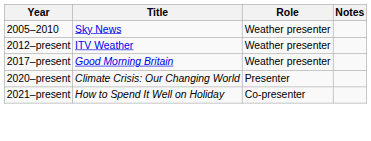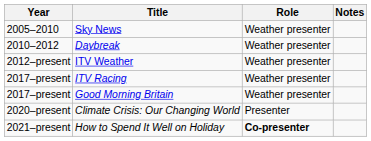 <table class="wikitable sortable">
 <tr>
 <th>Year</th>
 <th>Title</th>
 <th>Role</th>
 <th class="unsortable">Notes</th>
 </tr>
 <tr>
 <td>2005–2010</td>
 <td><a href='#'>Sky News</a></td>
 <td>Weather presenter</td>
 <td></td>
 </tr>
 <tr>
+<td>2010–2012</td>
+<td><em><a href='#'>Daybreak</a></em></td>
+<td>Weather presenter</td>
+<td></td>
+</tr>
+<tr>
 <td>2012–present</td>
 <td><a href='#'>ITV Weather</a></td>
+<td>Weather presenter</td>
+<td></td>
+</tr>
+<tr>
+<td>2017–present</td>
+<td><em><a href='#'>ITV Racing</a></em></td>
 <td>Weather presenter</td>
 <td></td>
 </tr>
 <tr>
 <td>2017–present</td>
 <td><em><a href='#'>Good Morning Britain</a></em></td>
 <td>Weather presenter</td>
 <td></td>
 </tr>
 <tr>
 <td>2020–present</td>
 <td><em>Climate Crisis: Our Changing World</em></td>
 <td>Presenter</td>
 <td></td>
 </tr>
 <tr>
 <td>2021–present</td>
 <td><em>How to Spend It Well on Holiday</em></td>
-<td>Co-presenter</td>
+<td><strong>Co-presenter</strong></td>
 <td></td>
 </tr>
 </table>
